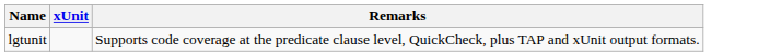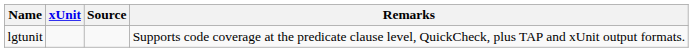 <table class="wikitable sortable">
 <tr>
 <th>Name</th>
 <th><a href='#'>xUnit</a></th>
+<th>Source</th>
 <th>Remarks</th>
 </tr>
 <tr>
 <td>lgtunit</td>
 <td></td>
+<td></td>
 <td>Supports code coverage at the predicate clause level, QuickCheck, plus TAP and xUnit output formats.</td>
 </tr>
 </table>
